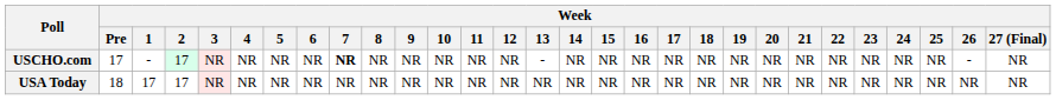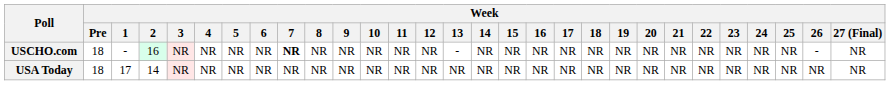 <table class="wikitable" style="white-space:nowrap;">
 <tr>
 <th scope="col" width="100" rowspan="2">Poll</th>
 <th colspan="28">Week</th>
 </tr>
 <tr>
 <th scope="col" width="30">Pre</th>
 <th scope="col" width="30">1</th>
 <th scope="col" width="30">2</th>
 <th scope="col" width="30">3</th>
 <th scope="col" width="30">4</th>
 <th scope="col" width="30">5</th>
 <th scope="col" width="30">6</th>
 <th scope="col" width="30">7</th>
 <th scope="col" width="30">8</th>
 <th scope="col" width="30">9</th>
 <th scope="col" width="30">10</th>
 <th scope="col" width="30">11</th>
 <th scope="col" width="30">12</th>
 <th scope="col" width="30">13</th>
 <th scope="col" width="30">14</th>
 <th scope="col" width="30">15</th>
 <th scope="col" width="30">16</th>
 <th scope="col" width="30">17</th>
 <th scope="col" width="30">18</th>
 <th scope="col" width="30">19</th>
 <th scope="col" width="30">20</th>
 <th scope="col" width="30">21</th>
 <th scope="col" width="30">22</th>
 <th scope="col" width="30">23</th>
 <th scope="col" width="30">24</th>
 <th scope="col" width="30">25</th>
 <th scope="col" width="30">26</th>
 <th scope="col" width="30">27 (Final)</th>
 </tr>
 <tr style="text-align:center;">
 <th>USCHO.com</th>
-<td bgcolor=FFFFFF>17</td>
+<td bgcolor=FFFFFF>18</td>
 <td bgcolor=FFFFFF>-</td>
-<td bgcolor=D8FFEB>17</td>
+<td bgcolor=D8FFEB>16</td>
 <td bgcolor=FFE6E6>NR</td>
 <td bgcolor=FFFFFF>NR</td>
 <td bgcolor=FFFFFF>NR</td>
 <td bgcolor=FFFFFF>NR</td>
 <td bgcolor=FFFFFF><strong>NR</strong></td>
 <td bgcolor=FFFFFF>NR</td>
 <td bgcolor=FFFFFF>NR</td>
 <td bgcolor=FFFFFF>NR</td>
 <td bgcolor=FFFFFF>NR</td>
 <td bgcolor=FFFFFF>NR</td>
 <td bgcolor=FFFFFF>-</td>
 <td bgcolor=FFFFFF>NR</td>
 <td bgcolor=FFFFFF>NR</td>
 <td bgcolor=FFFFFF>NR</td>
 <td bgcolor=FFFFFF>NR</td>
 <td bgcolor=FFFFFF>NR</td>
 <td bgcolor=FFFFFF>NR</td>
 <td bgcolor=FFFFFF>NR</td>
 <td bgcolor=FFFFFF>NR</td>
 <td bgcolor=FFFFFF>NR</td>
 <td bgcolor=FFFFFF>NR</td>
 <td bgcolor=FFFFFF>NR</td>
 <td bgcolor=FFFFFF>NR</td>
 <td bgcolor=FFFFFF>-</td>
 <td bgcolor=FFFFFF>NR</td>
 </tr>
 <tr style="text-align:center;">
 <th>USA Today</th>
 <td bgcolor=FFFFFF>18</td>
 <td bgcolor=FFFFFF>17</td>
-<td bgcolor=FFFFFF>17</td>
+<td bgcolor=FFFFFF>14</td>
 <td bgcolor=FFE6E6>NR</td>
 <td bgcolor=FFFFFF>NR</td>
 <td bgcolor=FFFFFF>NR</td>
 <td bgcolor=FFFFFF>NR</td>
 <td bgcolor=FFFFFF>NR</td>
 <td bgcolor=FFFFFF>NR</td>
 <td bgcolor=FFFFFF>NR</td>
 <td bgcolor=FFFFFF>NR</td>
 <td bgcolor=FFFFFF>NR</td>
 <td bgcolor=FFFFFF>NR</td>
 <td bgcolor=FFFFFF>NR</td>
 <td bgcolor=FFFFFF>NR</td>
 <td bgcolor=FFFFFF>NR</td>
 <td bgcolor=FFFFFF>NR</td>
 <td bgcolor=FFFFFF>NR</td>
 <td bgcolor=FFFFFF>NR</td>
 <td bgcolor=FFFFFF>NR</td>
 <td bgcolor=FFFFFF>NR</td>
 <td bgcolor=FFFFFF>NR</td>
 <td bgcolor=FFFFFF>NR</td>
 <td bgcolor=FFFFFF>NR</td>
 <td bgcolor=FFFFFF>NR</td>
 <td bgcolor=FFFFFF>NR</td>
 <td bgcolor=FFFFFF>NR</td>
 <td bgcolor=FFFFFF>NR</td>
 </tr>
 </table>
